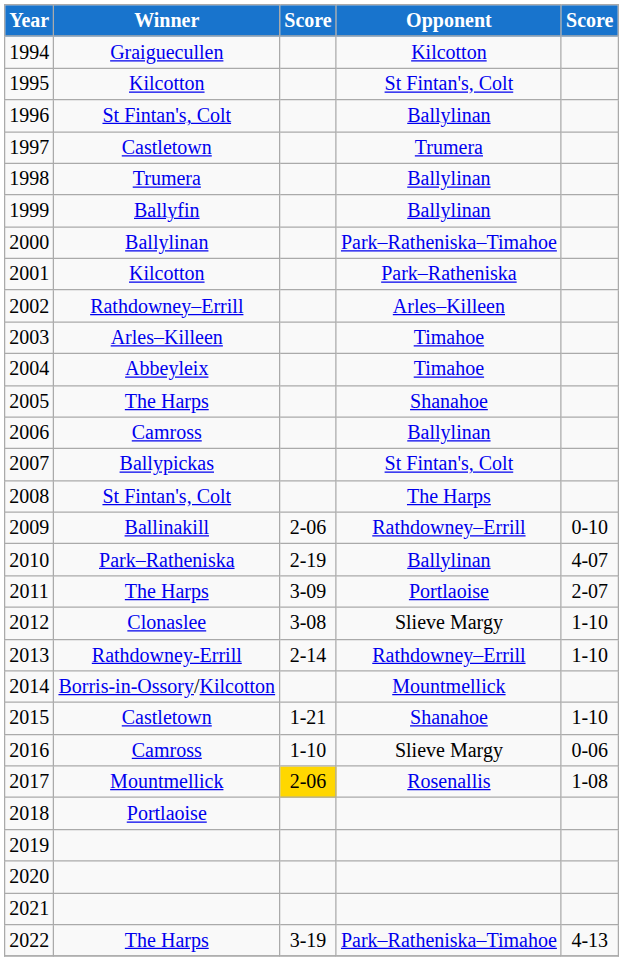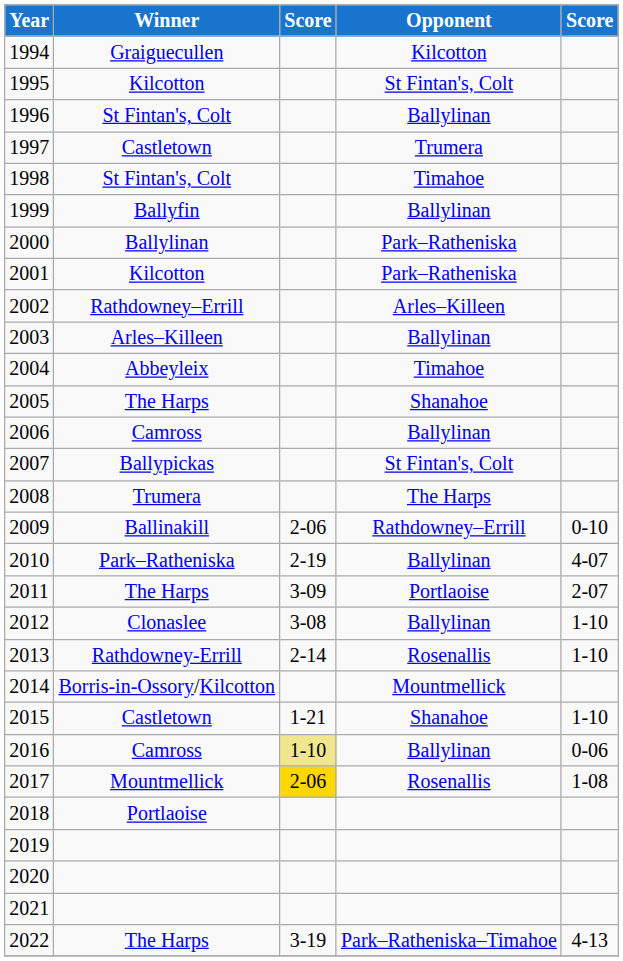 <table class="wikitable" style="text-align:center;">
 <tr>
 <th style="background:#1874CD;color:white">Year</th>
 <th style="background:#1874CD;color:white">Winner</th>
 <th style="background:#1874CD;color:white">Score</th>
 <th style="background:#1874CD;color:white">Opponent</th>
 <th style="background:#1874CD;color:white">Score</th>
 </tr>
 <tr>
 <td>1994</td>
 <td><a href='#'>Graiguecullen</a></td>
 <td></td>
 <td><a href='#'>Kilcotton</a></td>
 <td></td>
 </tr>
 <tr>
 <td>1995</td>
 <td><a href='#'>Kilcotton</a></td>
 <td></td>
 <td><a href='#'>St Fintan's, Colt</a></td>
 <td></td>
 </tr>
 <tr>
 <td>1996</td>
 <td><a href='#'>St Fintan's, Colt</a></td>
 <td></td>
 <td><a href='#'>Ballylinan</a></td>
 <td></td>
 </tr>
 <tr>
 <td>1997</td>
 <td><a href='#'>Castletown</a></td>
 <td></td>
 <td><a href='#'>Trumera</a></td>
 <td></td>
 </tr>
 <tr>
 <td>1998</td>
-<td><a href='#'>Trumera</a></td>
+<td><a href='#'>St Fintan's, Colt</a></td>
 <td></td>
-<td><a href='#'>Ballylinan</a></td>
+<td><a href='#'>Timahoe</a></td>
 <td></td>
 </tr>
 <tr>
 <td>1999</td>
 <td><a href='#'>Ballyfin</a></td>
 <td></td>
 <td><a href='#'>Ballylinan</a></td>
 <td></td>
 </tr>
 <tr>
 <td>2000</td>
 <td><a href='#'>Ballylinan</a></td>
 <td></td>
-<td><a href='#'>Park–Ratheniska–Timahoe</a></td>
+<td><a href='#'>Park–Ratheniska</a></td>
 <td></td>
 </tr>
 <tr>
 <td>2001</td>
 <td><a href='#'>Kilcotton</a></td>
 <td></td>
 <td><a href='#'>Park–Ratheniska</a></td>
 <td></td>
 </tr>
 <tr>
 <td>2002</td>
 <td><a href='#'>Rathdowney–Errill</a></td>
 <td></td>
 <td><a href='#'>Arles–Killeen</a></td>
 <td></td>
 </tr>
 <tr>
 <td>2003</td>
 <td><a href='#'>Arles–Killeen</a></td>
 <td></td>
-<td><a href='#'>Timahoe</a></td>
+<td><a href='#'>Ballylinan</a></td>
 <td></td>
 </tr>
 <tr>
 <td>2004</td>
 <td><a href='#'>Abbeyleix</a></td>
 <td></td>
 <td><a href='#'>Timahoe</a></td>
 <td></td>
 </tr>
 <tr>
 <td>2005</td>
 <td><a href='#'>The Harps</a></td>
 <td></td>
 <td><a href='#'>Shanahoe</a></td>
 <td></td>
 </tr>
 <tr>
 <td>2006</td>
 <td><a href='#'>Camross</a></td>
 <td></td>
 <td><a href='#'>Ballylinan</a></td>
 <td></td>
 </tr>
 <tr>
 <td>2007</td>
 <td><a href='#'>Ballypickas</a></td>
 <td></td>
 <td><a href='#'>St Fintan's, Colt</a></td>
 <td></td>
 </tr>
 <tr>
 <td>2008</td>
-<td><a href='#'>St Fintan's, Colt</a></td>
+<td><a href='#'>Trumera</a></td>
 <td></td>
 <td><a href='#'>The Harps</a></td>
 <td></td>
 </tr>
 <tr>
 <td>2009</td>
 <td><a href='#'>Ballinakill</a></td>
 <td>2-06</td>
 <td><a href='#'>Rathdowney–Errill</a></td>
 <td>0-10</td>
 </tr>
 <tr>
 <td>2010</td>
 <td><a href='#'>Park–Ratheniska</a></td>
 <td>2-19</td>
 <td><a href='#'>Ballylinan</a></td>
 <td>4-07</td>
 </tr>
 <tr>
 <td>2011</td>
 <td><a href='#'>The Harps</a></td>
 <td>3-09</td>
 <td><a href='#'>Portlaoise</a></td>
 <td>2-07</td>
 </tr>
 <tr>
 <td>2012</td>
 <td><a href='#'>Clonaslee</a></td>
 <td>3-08</td>
-<td>Slieve Margy</td>
+<td><a href='#'>Ballylinan</a></td>
 <td>1-10</td>
 </tr>
 <tr>
 <td>2013</td>
 <td><a href='#'>Rathdowney-Errill</a></td>
 <td>2-14</td>
-<td><a href='#'>Rathdowney–Errill</a></td>
+<td><a href='#'>Rosenallis</a></td>
 <td>1-10</td>
 </tr>
 <tr>
 <td>2014</td>
 <td><a href='#'>Borris-in-Ossory</a>/<a href='#'>Kilcotton</a></td>
 <td></td>
 <td><a href='#'>Mountmellick</a></td>
 <td></td>
 </tr>
 <tr>
 <td>2015</td>
 <td><a href='#'>Castletown</a></td>
 <td>1-21</td>
 <td><a href='#'>Shanahoe</a></td>
 <td>1-10</td>
 </tr>
 <tr>
 <td>2016</td>
 <td><a href='#'>Camross</a></td>
-<td>1-10</td>
-<td>Slieve Margy</td>
+<td style="background: khaki;">1-10</td>
+<td><a href='#'>Ballylinan</a></td>
 <td>0-06</td>
 </tr>
 <tr>
 <td>2017</td>
 <td><a href='#'>Mountmellick</a></td>
 <td style="background: gold;">2-06</td>
 <td><a href='#'>Rosenallis</a></td>
 <td>1-08</td>
 </tr>
 <tr>
 <td>2018</td>
 <td><a href='#'>Portlaoise</a></td>
 <td></td>
 <td></td>
 <td></td>
 </tr>
 <tr>
 <td>2019</td>
 <td></td>
 <td></td>
 <td></td>
 <td></td>
 </tr>
 <tr>
 <td>2020</td>
 <td></td>
 <td></td>
 <td></td>
 <td></td>
 </tr>
 <tr>
 <td>2021</td>
 <td></td>
 <td></td>
 <td></td>
 <td></td>
 </tr>
 <tr>
 <td>2022</td>
 <td><a href='#'>The Harps</a></td>
 <td>3-19</td>
 <td><a href='#'>Park–Ratheniska–Timahoe</a></td>
 <td>4-13</td>
 </tr>
 <tr>
 </tr>
 </table>
